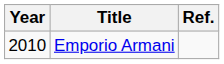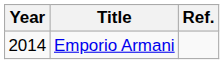 <table class="wikitable">
 <tr>
 <th>Year</th>
 <th>Title</th>
 <th>Ref.</th>
 </tr>
 <tr>
-<td>2010</td>
+<td>2014</td>
 <td><a href='#'>Emporio Armani</a></td>
 <td></td>
 </tr>
 </table>
